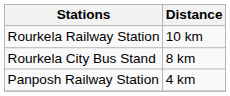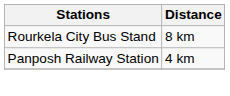 <table class="wikitable">
 <tr>
 <th>Stations</th>
 <th>Distance</th>
-</tr>
-<tr>
-<td>Rourkela Railway Station</td>
-<td>10 km</td>
 </tr>
 <tr>
 <td>Rourkela City Bus Stand</td>
 <td>8 km<br></td>
 </tr>
 <tr>
 <td>Panposh Railway Station</td>
 <td>4 km</td>
 </tr>
 <tr>
 </tr>
 </table>
